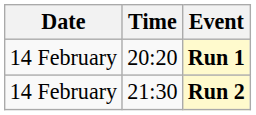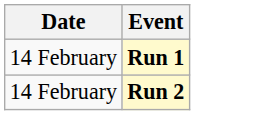 <table class=wikitable>
 <tr>
 <th>Date</th>
-<th>Time</th>
 <th>Event</th>
 </tr>
 <tr>
 <td>14 February</td>
-<td>20:20</td>
 <td style=background:lemonchiffon><strong>Run 1</strong></td>
 </tr>
 <tr>
 <td>14 February</td>
-<td>21:30</td>
 <td style=background:lemonchiffon><strong>Run 2</strong></td>
 </tr>
 </table>
